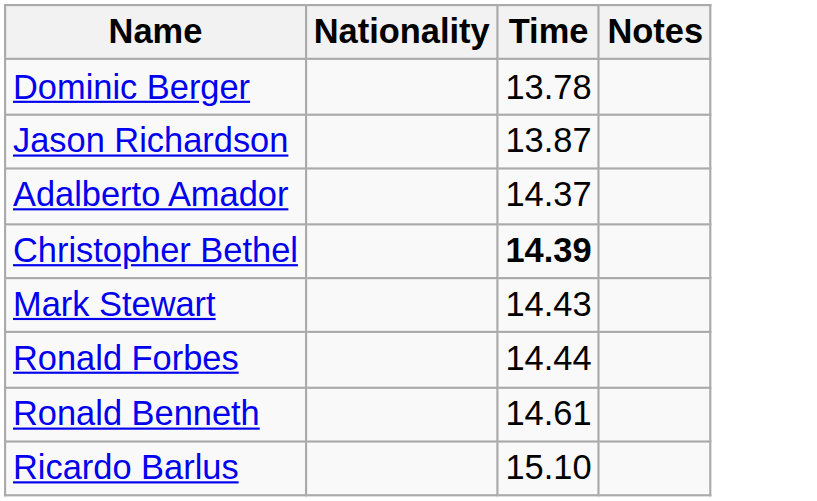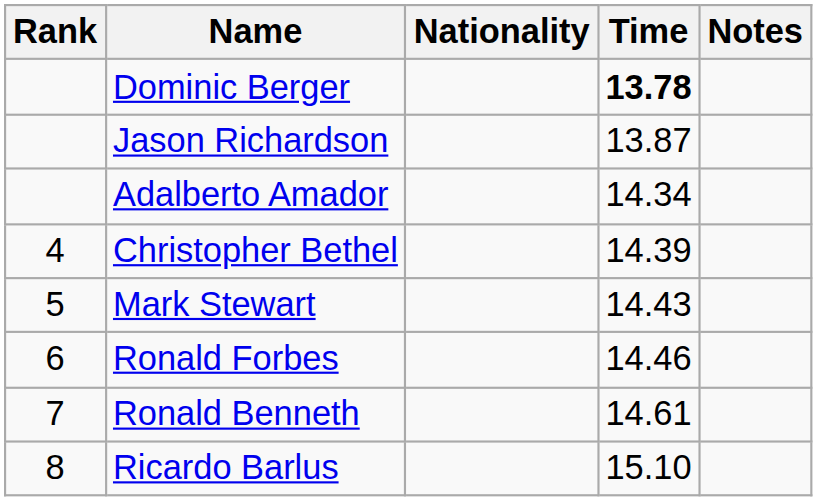 <table class="wikitable sortable" style="text-align:center">
 <tr>
+<th>Rank</th>
 <th>Name</th>
 <th>Nationality</th>
 <th>Time</th>
 <th>Notes</th>
 </tr>
 <tr>
+<td align=center></td>
 <td align=left><a href='#'>Dominic Berger</a></td>
 <td align=left></td>
-<td>13.78</td>
+<td><strong>13.78</strong></td>
 <td></td>
 </tr>
 <tr>
+<td align=center></td>
 <td align=left><a href='#'>Jason Richardson</a></td>
 <td align=left></td>
 <td>13.87</td>
 <td></td>
 </tr>
 <tr>
+<td align=center></td>
 <td align=left><a href='#'>Adalberto Amador</a></td>
 <td align=left></td>
-<td>14.37</td>
+<td>14.34</td>
 <td></td>
 </tr>
 <tr>
+<td align=center>4</td>
 <td align=left><a href='#'>Christopher Bethel</a></td>
 <td align=left></td>
-<td><strong>14.39</strong></td>
+<td>14.39</td>
 <td></td>
 </tr>
 <tr>
+<td align=center>5</td>
 <td align=left><a href='#'>Mark Stewart</a></td>
 <td align=left></td>
 <td>14.43</td>
 <td></td>
 </tr>
 <tr>
+<td align=center>6</td>
 <td align=left><a href='#'>Ronald Forbes</a></td>
 <td align=left></td>
-<td>14.44</td>
+<td>14.46</td>
 <td></td>
 </tr>
 <tr>
+<td align=center>7</td>
 <td align=left><a href='#'>Ronald Benneth</a></td>
 <td align=left></td>
 <td>14.61</td>
 <td></td>
 </tr>
 <tr>
+<td align=center>8</td>
 <td align=left><a href='#'>Ricardo Barlus</a></td>
 <td align=left></td>
 <td>15.10</td>
 <td></td>
 </tr>
 </table>
